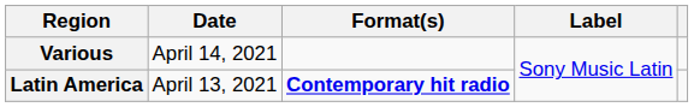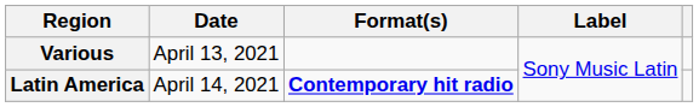 <table class="wikitable plainrowheaders" border="1">
 <tr>
 <th scope="col">Region</th>
 <th scope="col">Date</th>
 <th scope="col">Format(s)</th>
 <th scope="col">Label</th>
 <th scope="col"></th>
 </tr>
 <tr>
 <th scope="row">Various</th>
-<td>April 14, 2021</td>
+<td>April 13, 2021</td>
 <td></td>
 <td rowspan="2"><a href='#'>Sony Music Latin</a></td>
 <td style="text-align:center;"></td>
 </tr>
 <tr>
 <th scope="row">Latin America</th>
-<td>April 13, 2021</td>
+<td>April 14, 2021</td>
 <td><strong><a href='#'>Contemporary hit radio</a></strong></td>
 <td style="text-align:center;"></td>
 </tr>
 </table>
